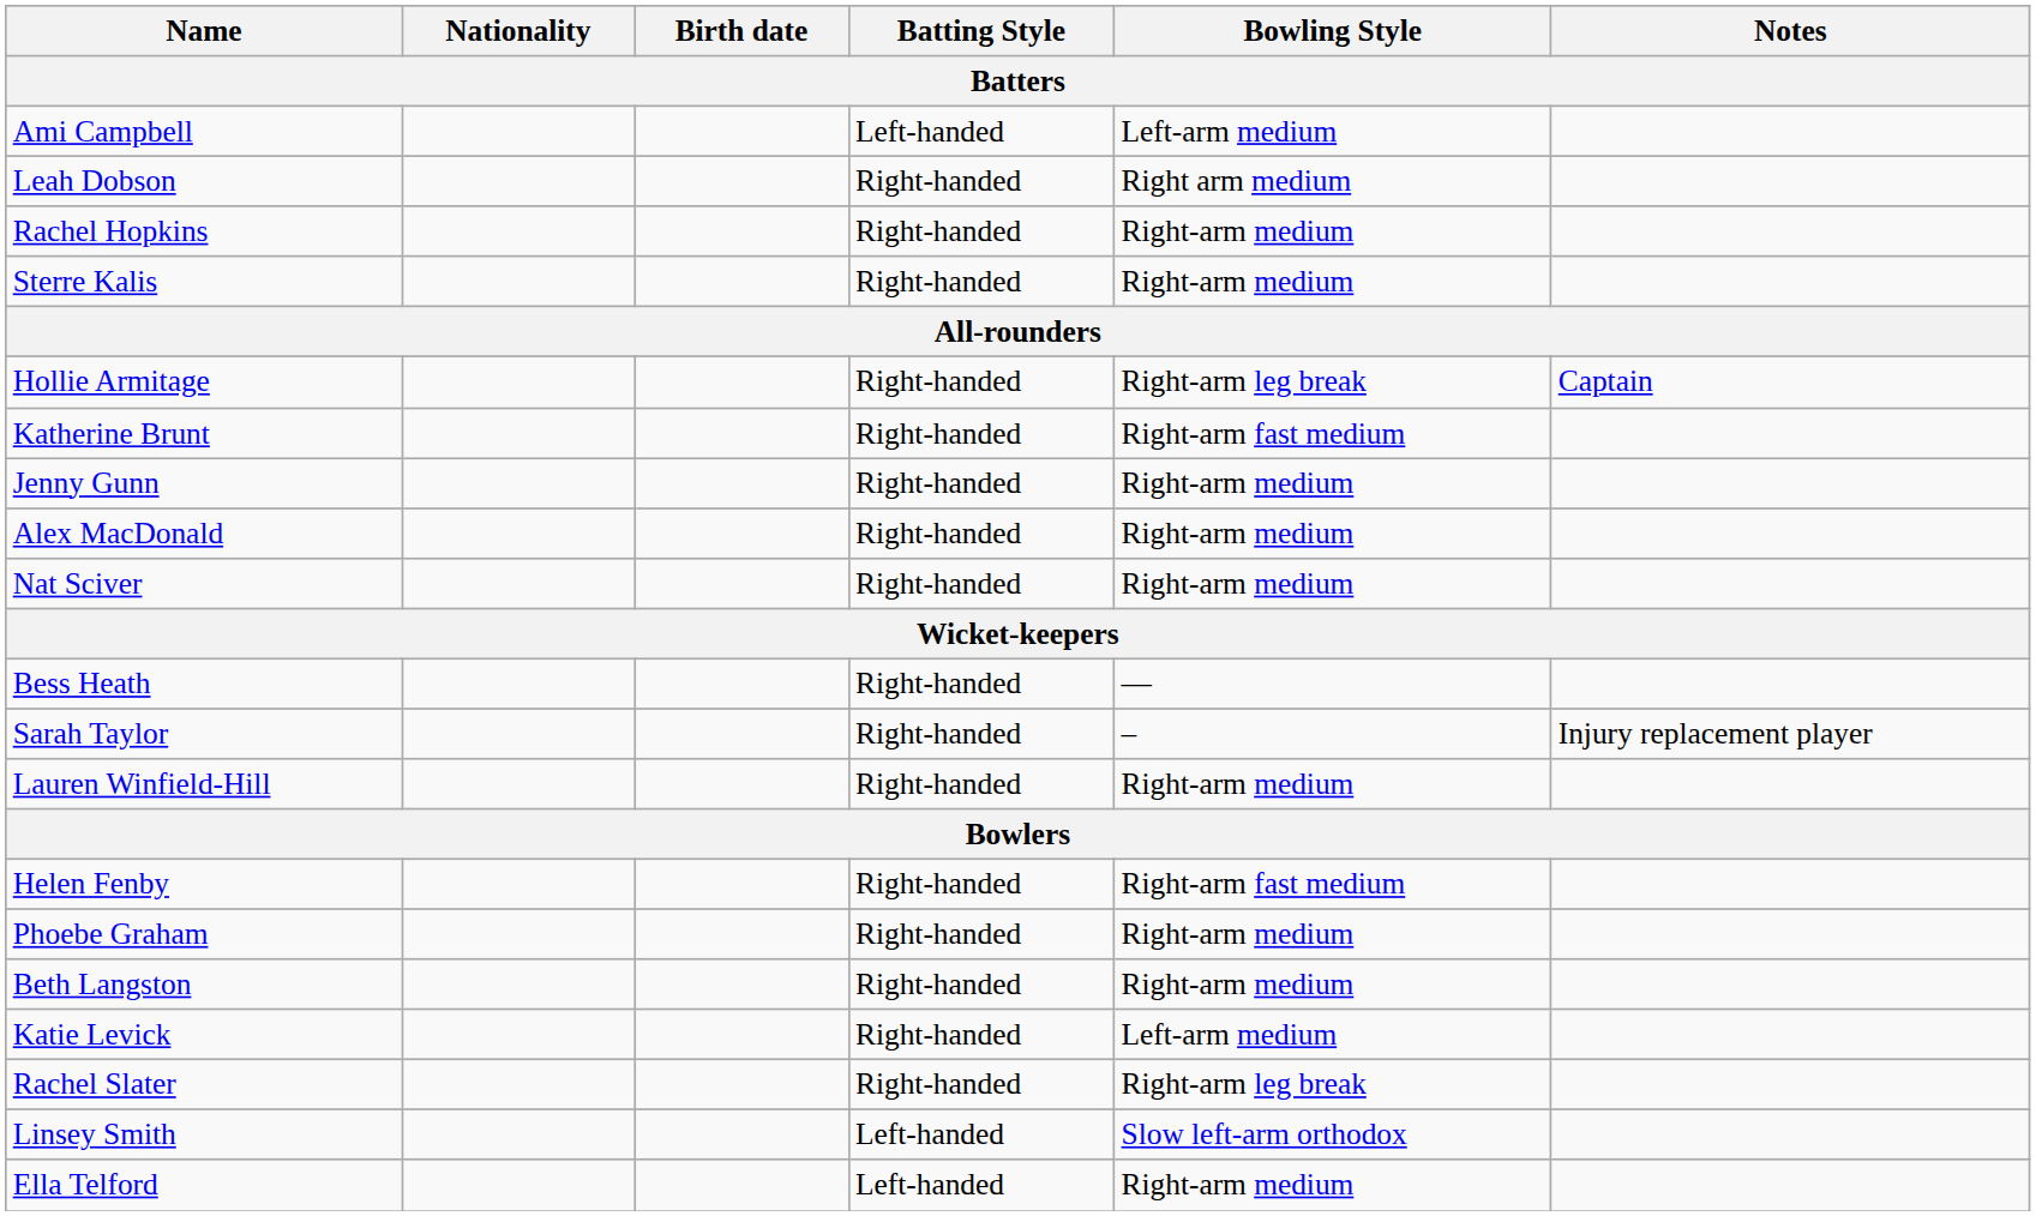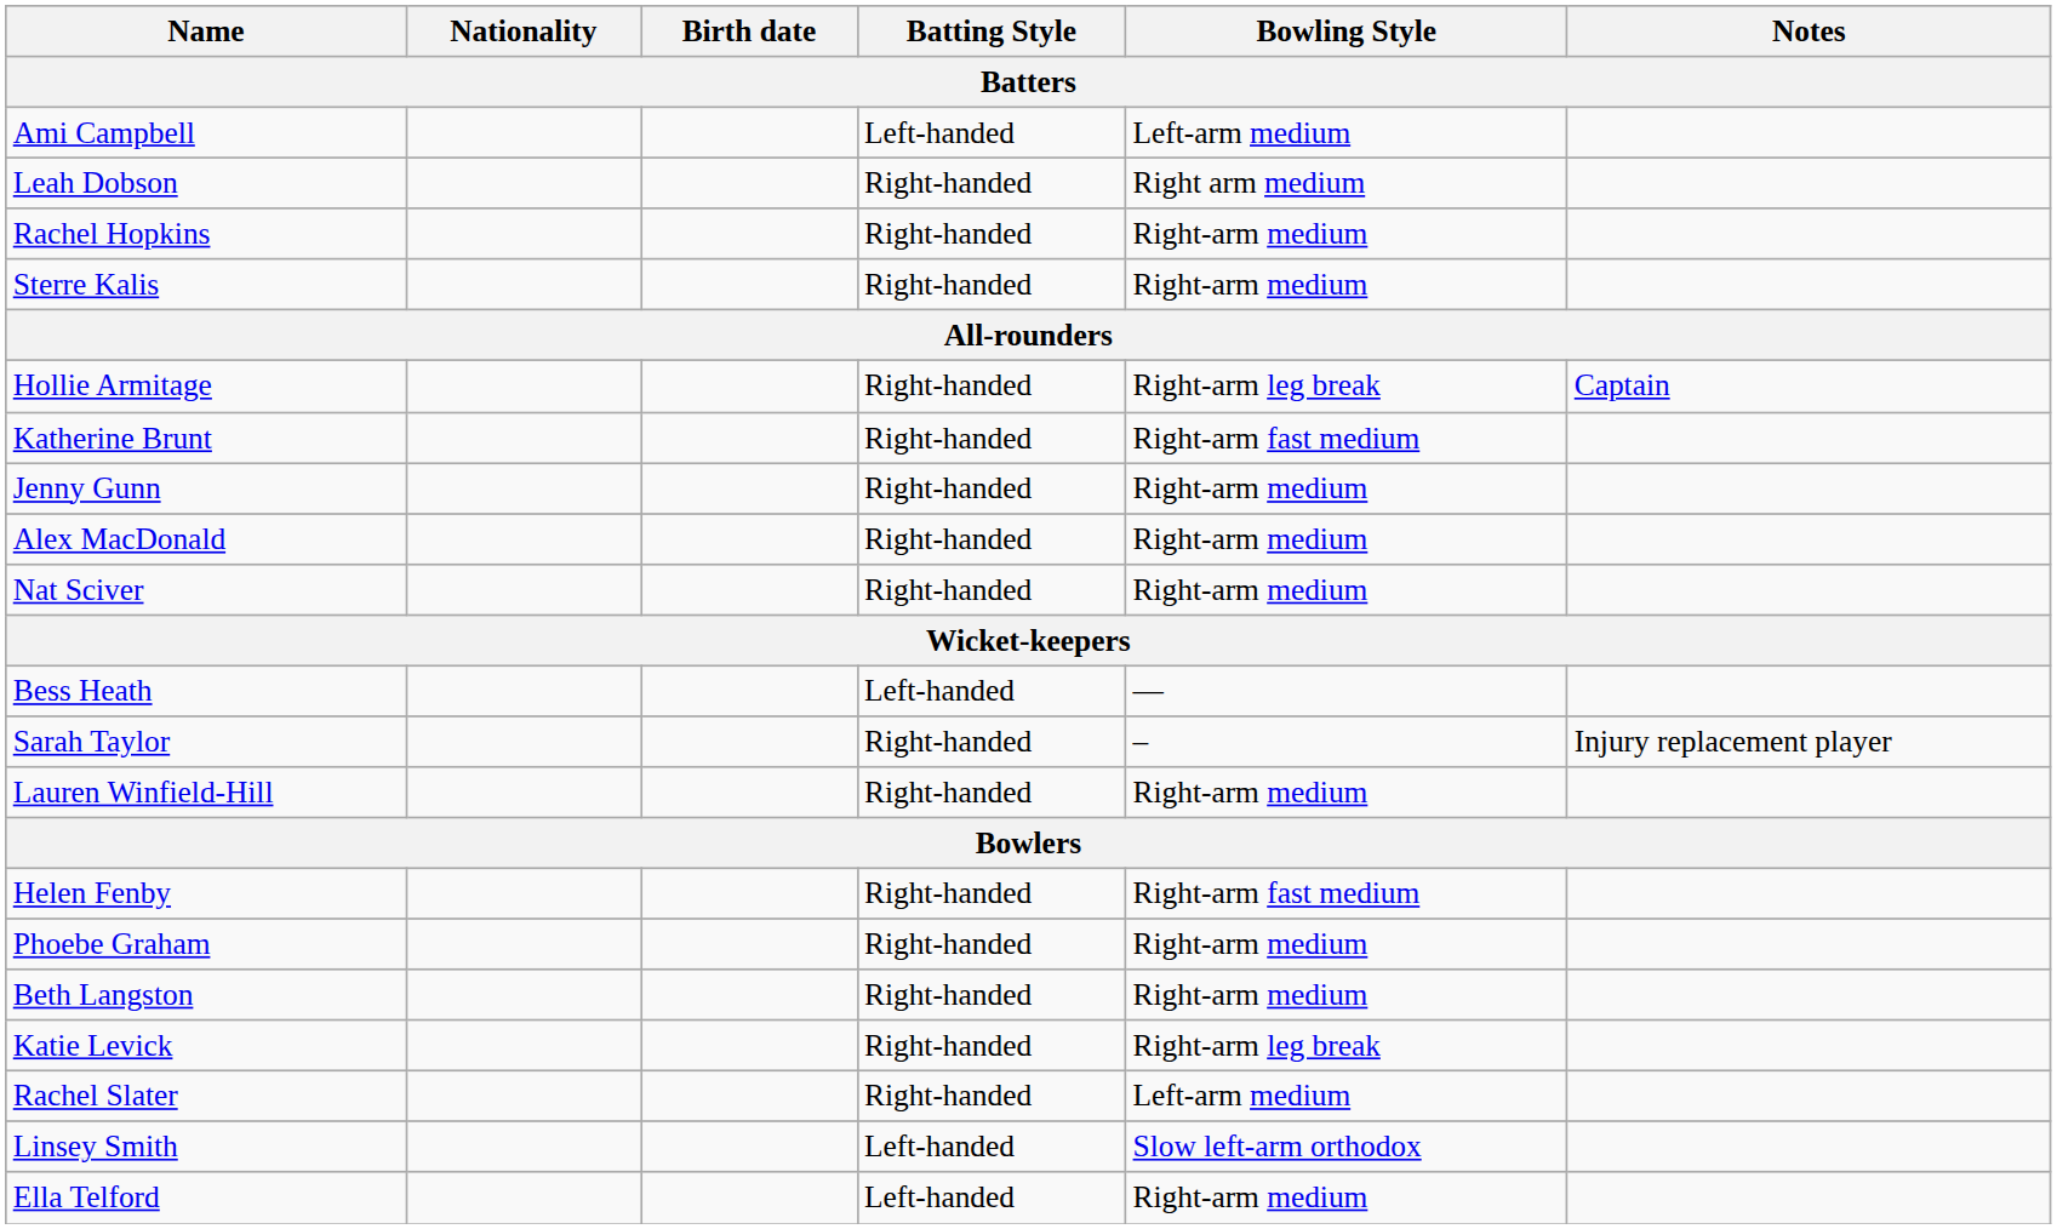 <table class="wikitable"  style="font-size:95%; width:80%;">
 <tr>
 <th>Name</th>
 <th>Nationality</th>
 <th>Birth date</th>
 <th>Batting Style</th>
 <th>Bowling Style</th>
 <th>Notes</th>
 </tr>
 <tr>
 <th colspan="7">Batters</th>
 </tr>
 <tr>
 <td><a href='#'>Ami Campbell</a></td>
 <td></td>
 <td></td>
 <td>Left-handed</td>
 <td>Left-arm <a href='#'>medium</a></td>
 <td></td>
 </tr>
 <tr>
 <td><a href='#'>Leah Dobson</a></td>
 <td></td>
 <td></td>
 <td>Right-handed</td>
 <td>Right arm <a href='#'>medium</a></td>
 <td></td>
 </tr>
 <tr>
 <td><a href='#'>Rachel Hopkins</a></td>
 <td></td>
 <td></td>
 <td>Right-handed</td>
 <td>Right-arm <a href='#'>medium</a></td>
 <td></td>
 </tr>
 <tr>
 <td><a href='#'>Sterre Kalis</a></td>
 <td></td>
 <td></td>
 <td>Right-handed</td>
 <td>Right-arm <a href='#'>medium</a></td>
 <td></td>
 </tr>
 <tr>
 <th colspan="7">All-rounders</th>
 </tr>
 <tr>
 <td><a href='#'>Hollie Armitage</a></td>
 <td></td>
 <td></td>
 <td>Right-handed</td>
 <td>Right-arm <a href='#'>leg break</a></td>
 <td><a href='#'>Captain</a></td>
 </tr>
 <tr>
 <td><a href='#'>Katherine Brunt</a></td>
 <td></td>
 <td></td>
 <td>Right-handed</td>
 <td>Right-arm <a href='#'>fast medium</a></td>
 <td></td>
 </tr>
 <tr>
 <td><a href='#'>Jenny Gunn</a></td>
 <td></td>
 <td></td>
 <td>Right-handed</td>
 <td>Right-arm <a href='#'>medium</a></td>
 <td></td>
 </tr>
 <tr>
 <td><a href='#'>Alex MacDonald</a></td>
 <td></td>
 <td></td>
 <td>Right-handed</td>
 <td>Right-arm <a href='#'>medium</a></td>
 <td></td>
 </tr>
 <tr>
 <td><a href='#'>Nat Sciver</a></td>
 <td></td>
 <td></td>
 <td>Right-handed</td>
 <td>Right-arm <a href='#'>medium</a></td>
 <td></td>
 </tr>
 <tr>
 <th colspan="7">Wicket-keepers</th>
 </tr>
 <tr>
 <td><a href='#'>Bess Heath</a></td>
 <td></td>
 <td></td>
-<td>Right-handed</td>
+<td>Left-handed</td>
 <td>—</td>
 <td></td>
 </tr>
 <tr>
 <td><a href='#'>Sarah Taylor</a></td>
 <td></td>
 <td></td>
 <td>Right-handed</td>
 <td>–</td>
 <td>Injury replacement player</td>
 </tr>
 <tr>
 <td><a href='#'>Lauren Winfield-Hill</a></td>
 <td></td>
 <td></td>
 <td>Right-handed</td>
 <td>Right-arm <a href='#'>medium</a></td>
 <td></td>
 </tr>
 <tr>
 <th colspan="7">Bowlers</th>
 </tr>
 <tr>
 <td><a href='#'>Helen Fenby</a></td>
 <td></td>
 <td></td>
 <td>Right-handed</td>
 <td>Right-arm <a href='#'>fast medium</a></td>
 <td></td>
 </tr>
 <tr>
 <td><a href='#'>Phoebe Graham</a></td>
 <td></td>
 <td></td>
 <td>Right-handed</td>
 <td>Right-arm <a href='#'>medium</a></td>
 <td></td>
 </tr>
 <tr>
 <td><a href='#'>Beth Langston</a></td>
 <td></td>
 <td></td>
 <td>Right-handed</td>
 <td>Right-arm <a href='#'>medium</a></td>
 <td></td>
 </tr>
 <tr>
 <td><a href='#'>Katie Levick</a></td>
 <td></td>
 <td></td>
 <td>Right-handed</td>
-<td>Left-arm <a href='#'>medium</a></td>
+<td>Right-arm <a href='#'>leg break</a></td>
 <td></td>
 </tr>
 <tr>
 <td><a href='#'>Rachel Slater</a></td>
 <td></td>
 <td></td>
 <td>Right-handed</td>
-<td>Right-arm <a href='#'>leg break</a></td>
+<td>Left-arm <a href='#'>medium</a></td>
 <td></td>
 </tr>
 <tr>
 <td><a href='#'>Linsey Smith</a></td>
 <td></td>
 <td></td>
 <td>Left-handed</td>
 <td><a href='#'>Slow left-arm orthodox</a></td>
 <td></td>
 </tr>
 <tr>
 <td><a href='#'>Ella Telford</a></td>
 <td></td>
 <td></td>
 <td>Left-handed</td>
 <td>Right-arm <a href='#'>medium</a></td>
 <td></td>
 </tr>
 </table>
